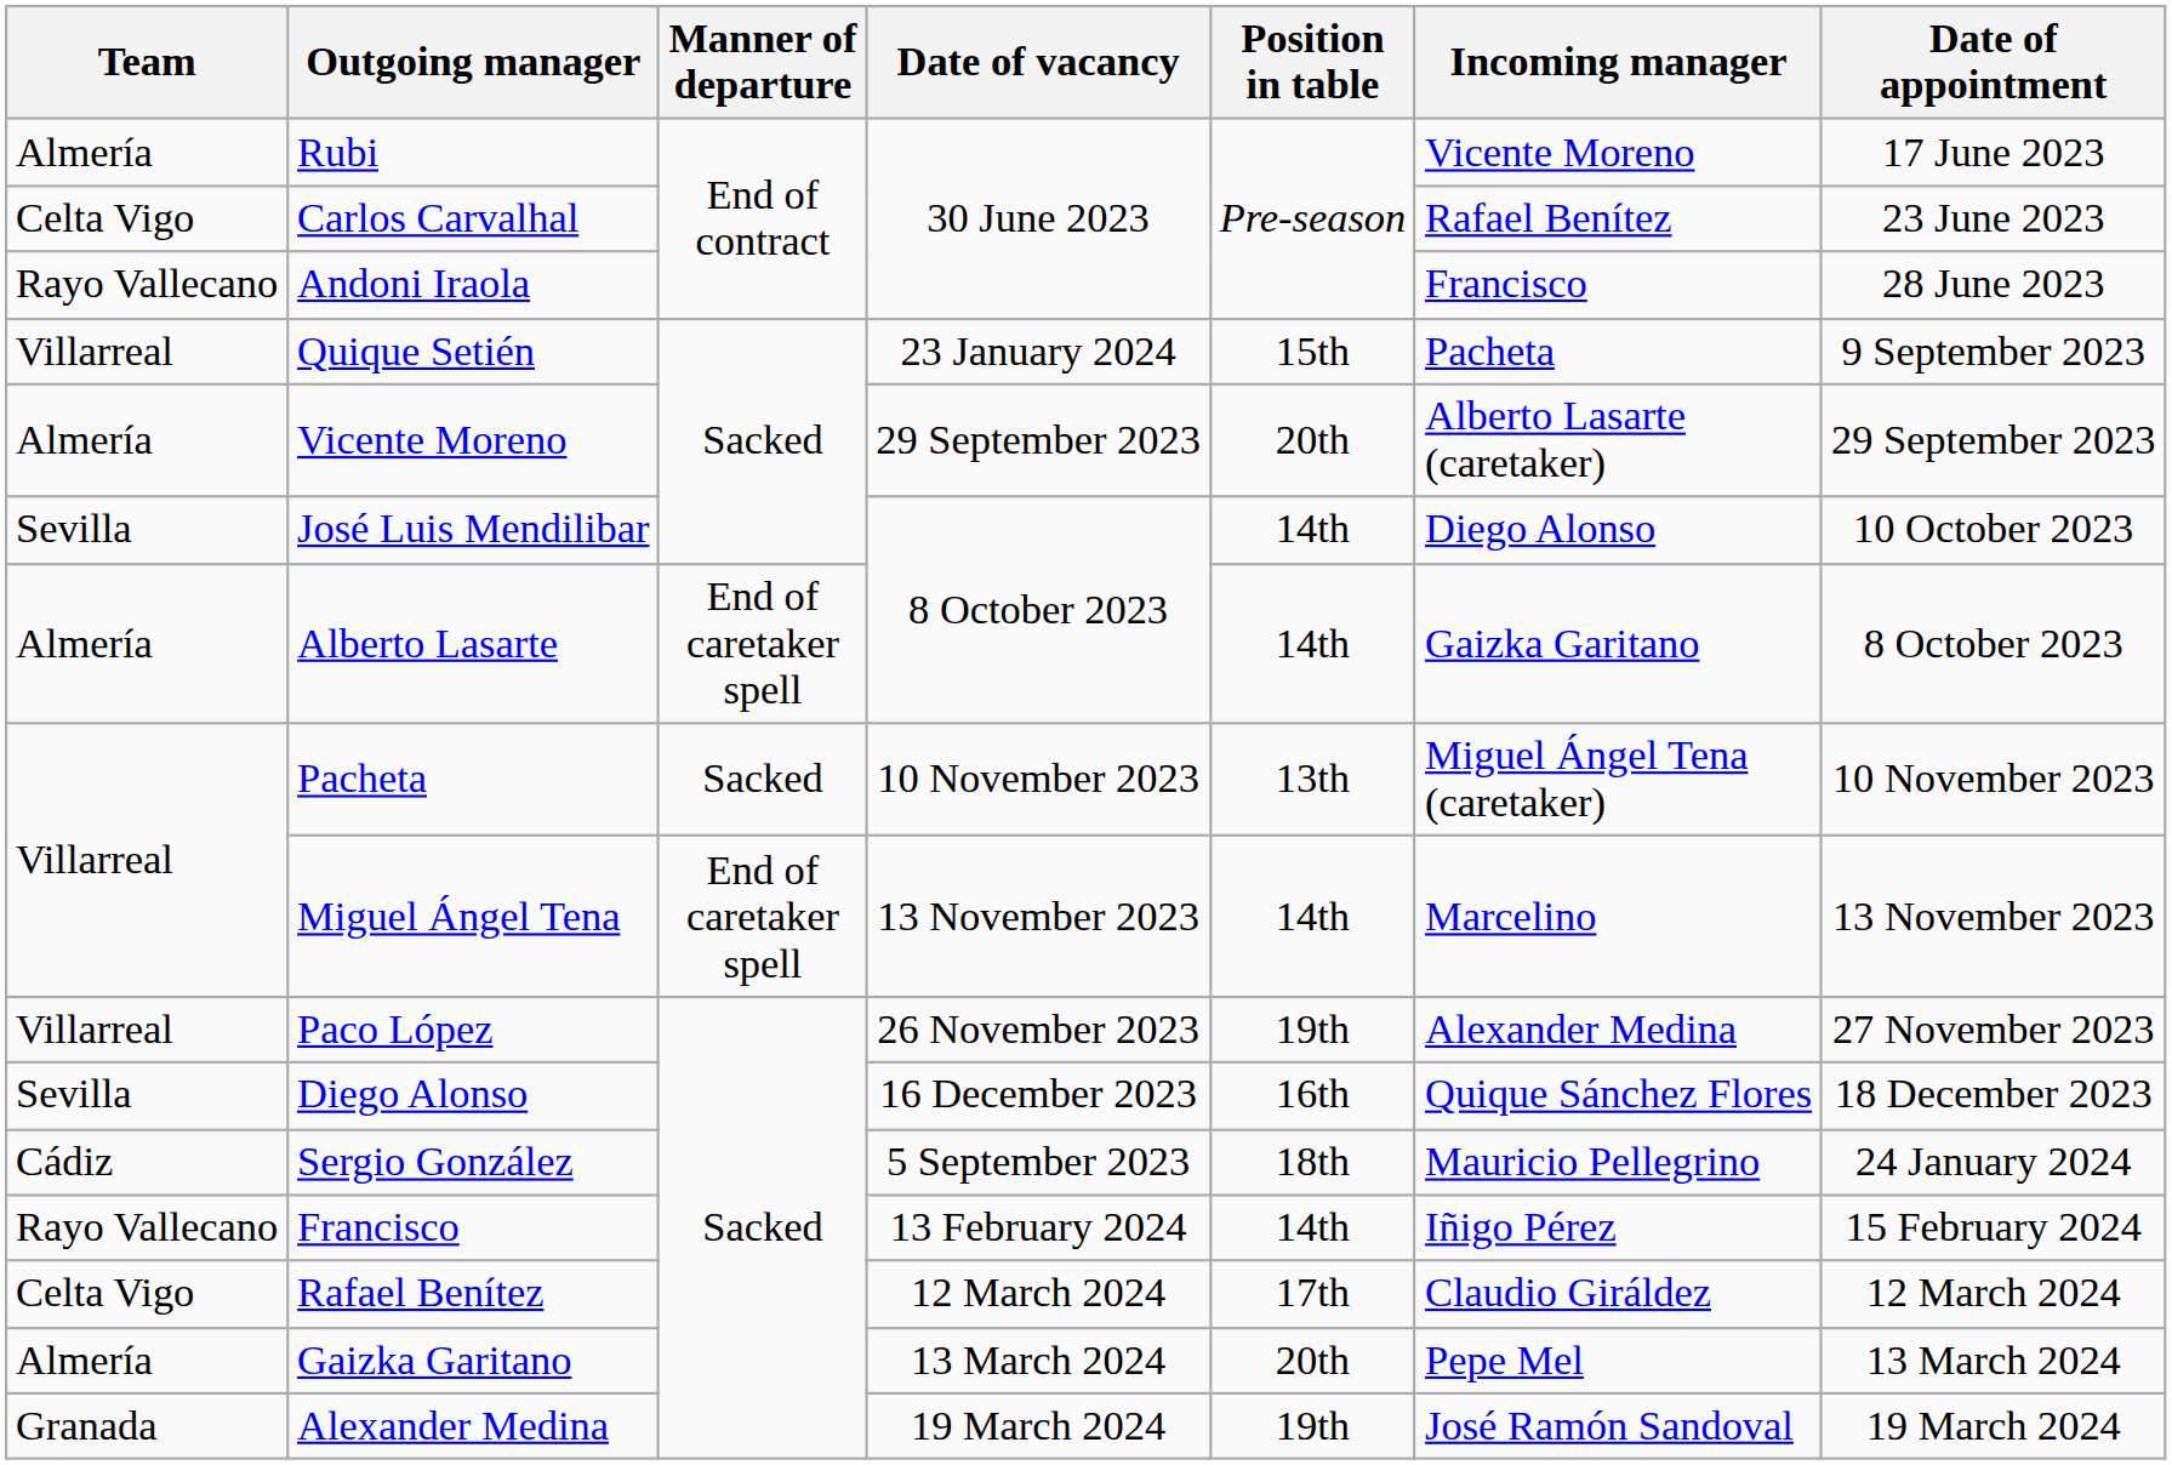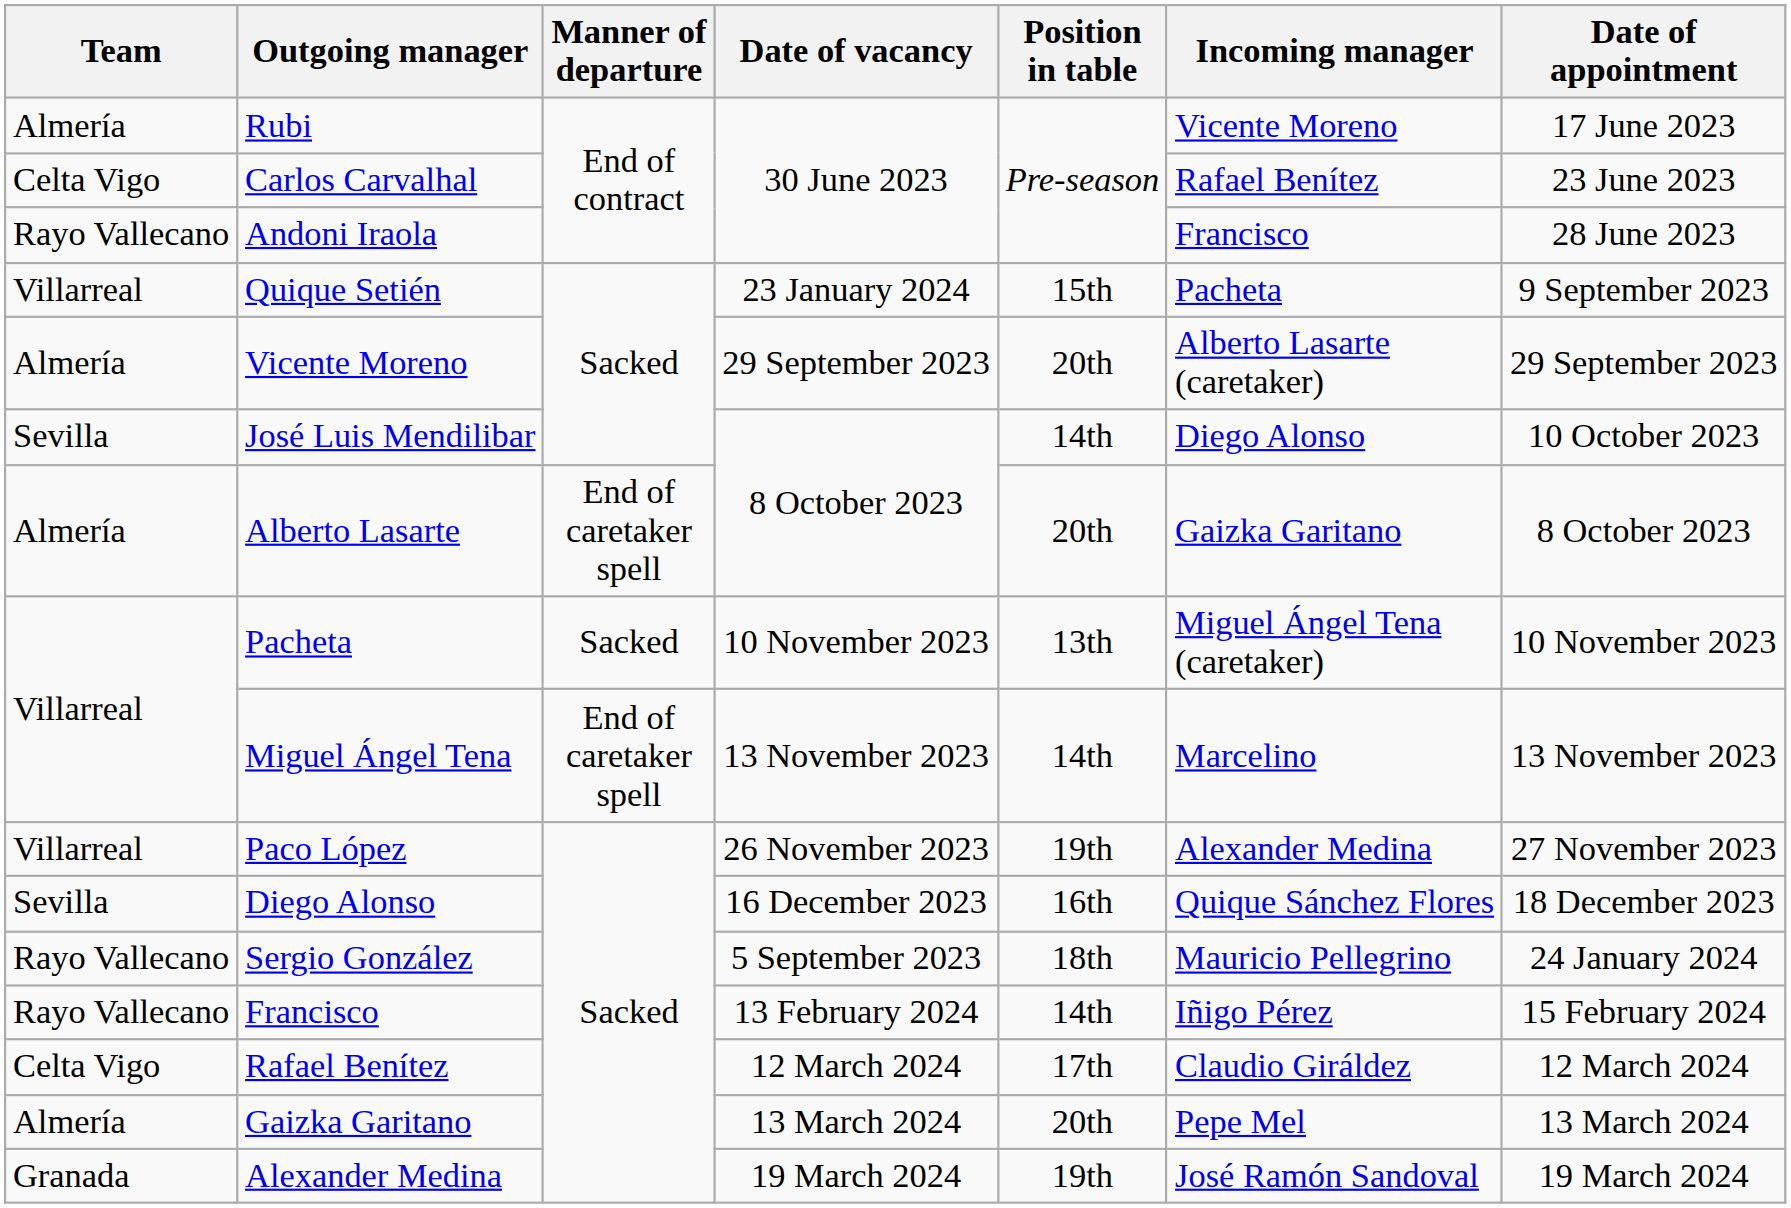 <table class="wikitable sortable">
 <tr>
 <th>Team</th>
 <th>Outgoing manager</th>
 <th>Manner of<br>departure</th>
 <th>Date of vacancy</th>
 <th>Position<br>in table</th>
 <th>Incoming manager</th>
 <th>Date of<br>appointment</th>
 </tr>
 <tr>
 <td>Almería</td>
 <td> <a href='#'>Rubi</a></td>
 <td rowspan=3 align=center>End of<br>contract</td>
 <td rowspan=3 align=center>30 June 2023</td>
 <td rowspan=3 align=center><em>Pre-season</em></td>
 <td> <a href='#'>Vicente Moreno</a></td>
 <td align=center>17 June 2023</td>
 </tr>
 <tr>
 <td>Celta Vigo</td>
 <td> <a href='#'>Carlos Carvalhal</a></td>
 <td> <a href='#'>Rafael Benítez</a></td>
 <td align=center>23 June 2023</td>
 </tr>
 <tr>
 <td>Rayo Vallecano</td>
 <td> <a href='#'>Andoni Iraola</a></td>
 <td> <a href='#'>Francisco</a></td>
 <td align=center>28 June 2023</td>
 </tr>
 <tr>
 <td>Villarreal</td>
 <td> <a href='#'>Quique Setién</a></td>
 <td rowspan=3 align=center>Sacked</td>
 <td align=center>23 January 2024</td>
 <td align=center>15th</td>
 <td> <a href='#'>Pacheta</a></td>
 <td align=center>9 September 2023</td>
 </tr>
 <tr>
 <td align=left>Almería</td>
 <td> <a href='#'>Vicente Moreno</a></td>
 <td align=center>29 September 2023</td>
 <td align=center>20th</td>
 <td> <a href='#'>Alberto Lasarte</a><br>(caretaker)</td>
 <td align=center>29 September 2023</td>
 </tr>
 <tr>
 <td align=left>Sevilla</td>
 <td> <a href='#'>José Luis Mendilibar</a></td>
 <td rowspan=2 align=center>8 October 2023</td>
 <td align=center>14th</td>
 <td> <a href='#'>Diego Alonso</a></td>
 <td align=center>10 October 2023</td>
 </tr>
 <tr>
 <td align=left>Almería</td>
 <td> <a href='#'>Alberto Lasarte</a></td>
 <td align=center>End of<br>caretaker<br>spell</td>
-<td align=center>14th</td>
+<td align=center>20th</td>
 <td> <a href='#'>Gaizka Garitano</a></td>
 <td align=center>8 October 2023</td>
 </tr>
 <tr>
 <td rowspan=2>Villarreal</td>
 <td> <a href='#'>Pacheta</a></td>
 <td align=center>Sacked</td>
 <td align=center>10 November 2023</td>
 <td align=center>13th</td>
 <td> <a href='#'>Miguel Ángel Tena</a><br>(caretaker)</td>
 <td align=center>10 November 2023</td>
 </tr>
 <tr>
 <td> <a href='#'>Miguel Ángel Tena</a></td>
 <td align=center>End of<br>caretaker<br>spell</td>
 <td align=center>13 November 2023</td>
 <td align=center>14th</td>
 <td> <a href='#'>Marcelino</a></td>
 <td align=center>13 November 2023</td>
 </tr>
 <tr>
 <td>Villarreal</td>
 <td> <a href='#'>Paco López</a></td>
 <td rowspan=7 align=center>Sacked</td>
 <td align=center>26 November 2023</td>
 <td align=center>19th</td>
 <td> <a href='#'>Alexander Medina</a></td>
 <td align=center>27 November 2023</td>
 </tr>
 <tr>
 <td>Sevilla</td>
 <td> <a href='#'>Diego Alonso</a></td>
 <td align=center>16 December 2023</td>
 <td align=center>16th</td>
 <td> <a href='#'>Quique Sánchez Flores</a></td>
 <td align=center>18 December 2023</td>
 </tr>
 <tr>
-<td>Cádiz</td>
+<td>Rayo Vallecano</td>
 <td> <a href='#'>Sergio González</a></td>
 <td align=center>5 September 2023</td>
 <td align=center>18th</td>
 <td> <a href='#'>Mauricio Pellegrino</a></td>
 <td align=center>24 January 2024</td>
 </tr>
 <tr>
 <td>Rayo Vallecano</td>
 <td> <a href='#'>Francisco</a></td>
 <td align=center>13 February 2024</td>
 <td align=center>14th</td>
 <td> <a href='#'>Iñigo Pérez</a></td>
 <td align=center>15 February 2024</td>
 </tr>
 <tr>
 <td>Celta Vigo</td>
 <td> <a href='#'>Rafael Benítez</a></td>
 <td align=center>12 March 2024</td>
 <td align=center>17th</td>
 <td> <a href='#'>Claudio Giráldez</a></td>
 <td align=center>12 March 2024</td>
 </tr>
 <tr>
 <td>Almería</td>
 <td> <a href='#'>Gaizka Garitano</a></td>
 <td align=center>13 March 2024</td>
 <td align=center>20th</td>
 <td> <a href='#'>Pepe Mel</a></td>
 <td align=center>13 March 2024</td>
 </tr>
 <tr>
 <td>Granada</td>
 <td> <a href='#'>Alexander Medina</a></td>
 <td align=center>19 March 2024</td>
 <td align=center>19th</td>
 <td> <a href='#'>José Ramón Sandoval</a></td>
 <td align=center>19 March 2024</td>
 </tr>
 </table>
